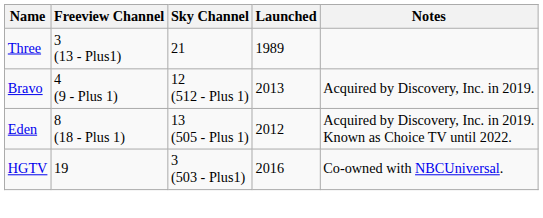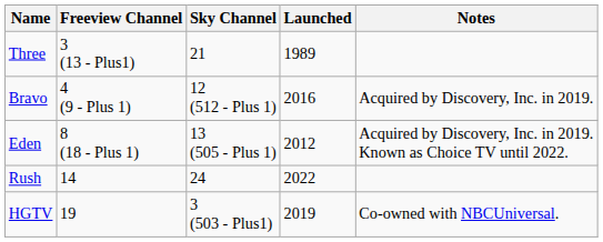 <table class="wikitable" style="font-size: 90%;">
 <tr>
 <th>Name</th>
 <th>Freeview Channel</th>
 <th>Sky Channel</th>
 <th>Launched</th>
 <th>Notes</th>
 </tr>
 <tr>
 <td><a href='#'>Three</a></td>
 <td>3 <br> (13 - Plus1)</td>
 <td>21</td>
 <td>1989</td>
 <td></td>
 </tr>
 <tr>
 <td><a href='#'>Bravo</a></td>
 <td>4 <br> (9 - Plus 1)</td>
 <td>12 <br> (512 - Plus 1)</td>
-<td>2013</td>
+<td>2016</td>
 <td>Acquired by Discovery, Inc. in 2019.</td>
 </tr>
 <tr>
 <td><a href='#'>Eden</a></td>
 <td>8<br>(18 - Plus 1)</td>
 <td>13<br>(505 - Plus 1)</td>
 <td>2012</td>
 <td>Acquired by Discovery, Inc. in 2019.<br> Known as Choice TV until 2022.</td>
 </tr>
 <tr>
+<td><a href='#'>Rush</a></td>
+<td>14</td>
+<td>24</td>
+<td>2022</td>
+<td></td>
+</tr>
+<tr>
 <td><a href='#'>HGTV</a></td>
 <td>19</td>
 <td>3 <br> (503 - Plus1)</td>
-<td>2016</td>
+<td>2019</td>
 <td>Co-owned with <a href='#'>NBCUniversal</a>.</td>
 </tr>
 </table>
